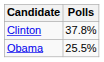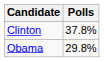 <table class="wikitable sortable floatright">
 <tr>
 <th>Candidate</th>
 <th>Polls</th>
 </tr>
 <tr>
 <td><a href='#'>Clinton</a></td>
 <td>37.8%</td>
 </tr>
 <tr>
 <td><a href='#'>Obama</a></td>
-<td>25.5%</td>
+<td>29.8%</td>
 </tr>
 </table>
